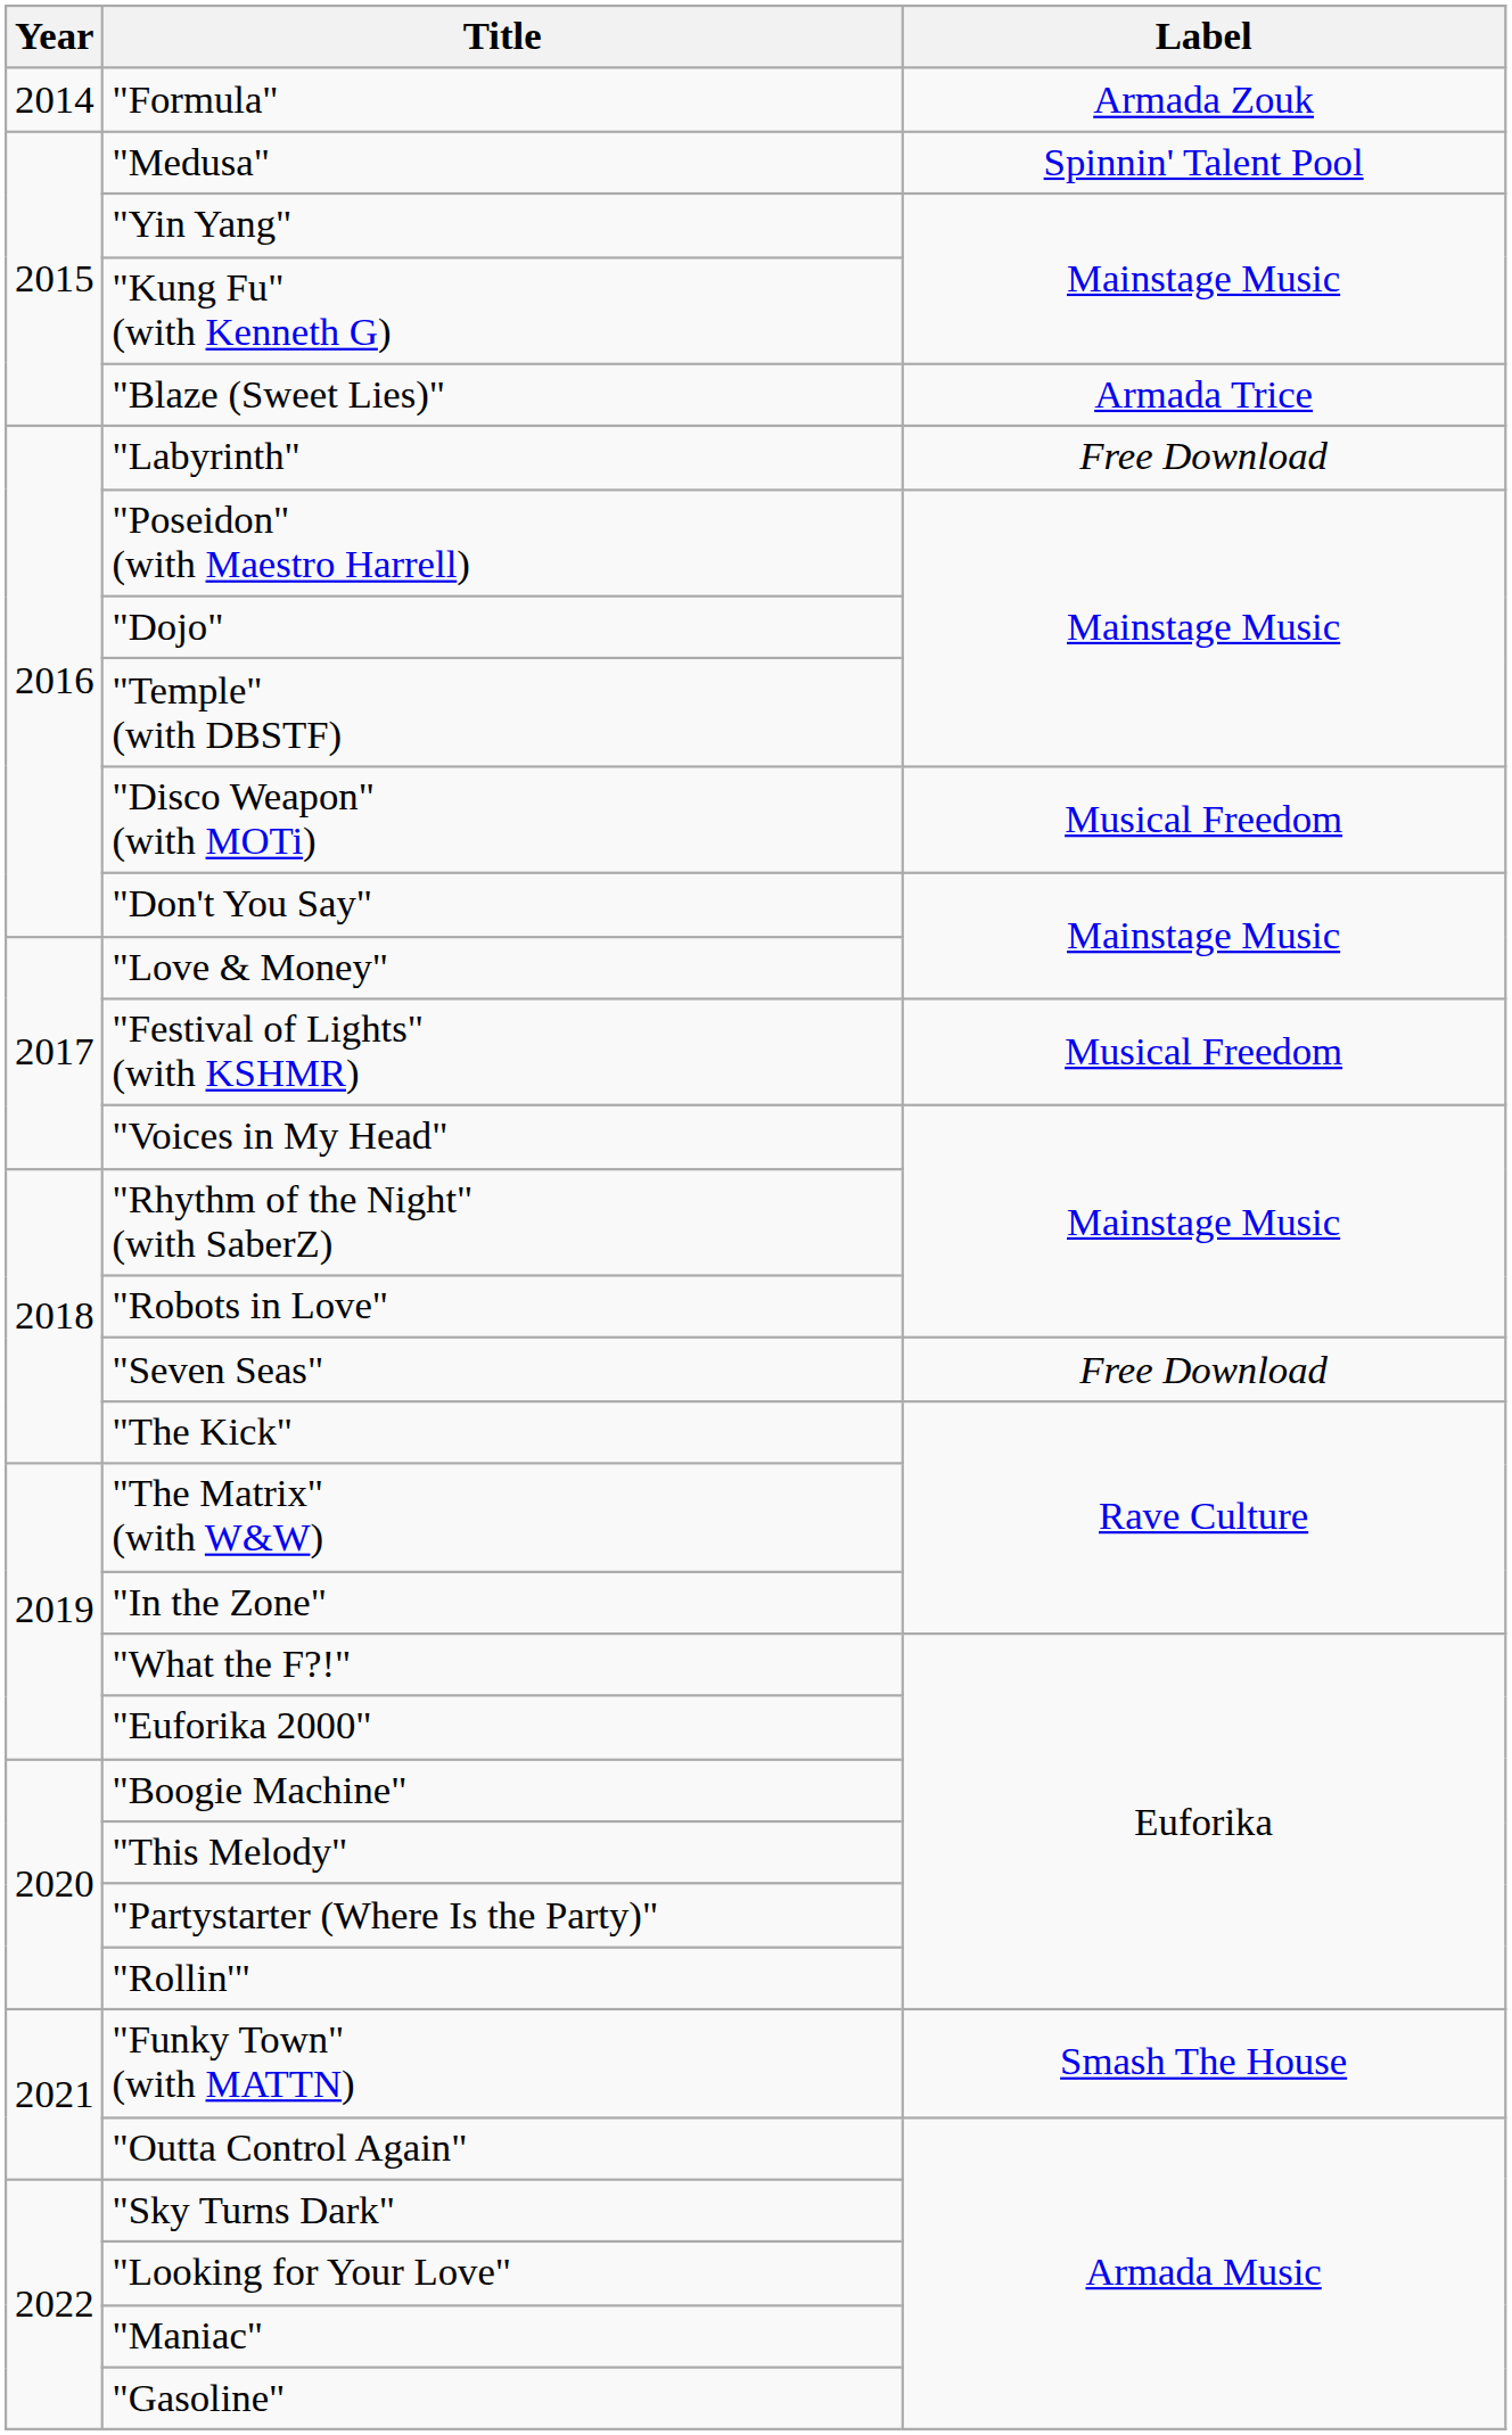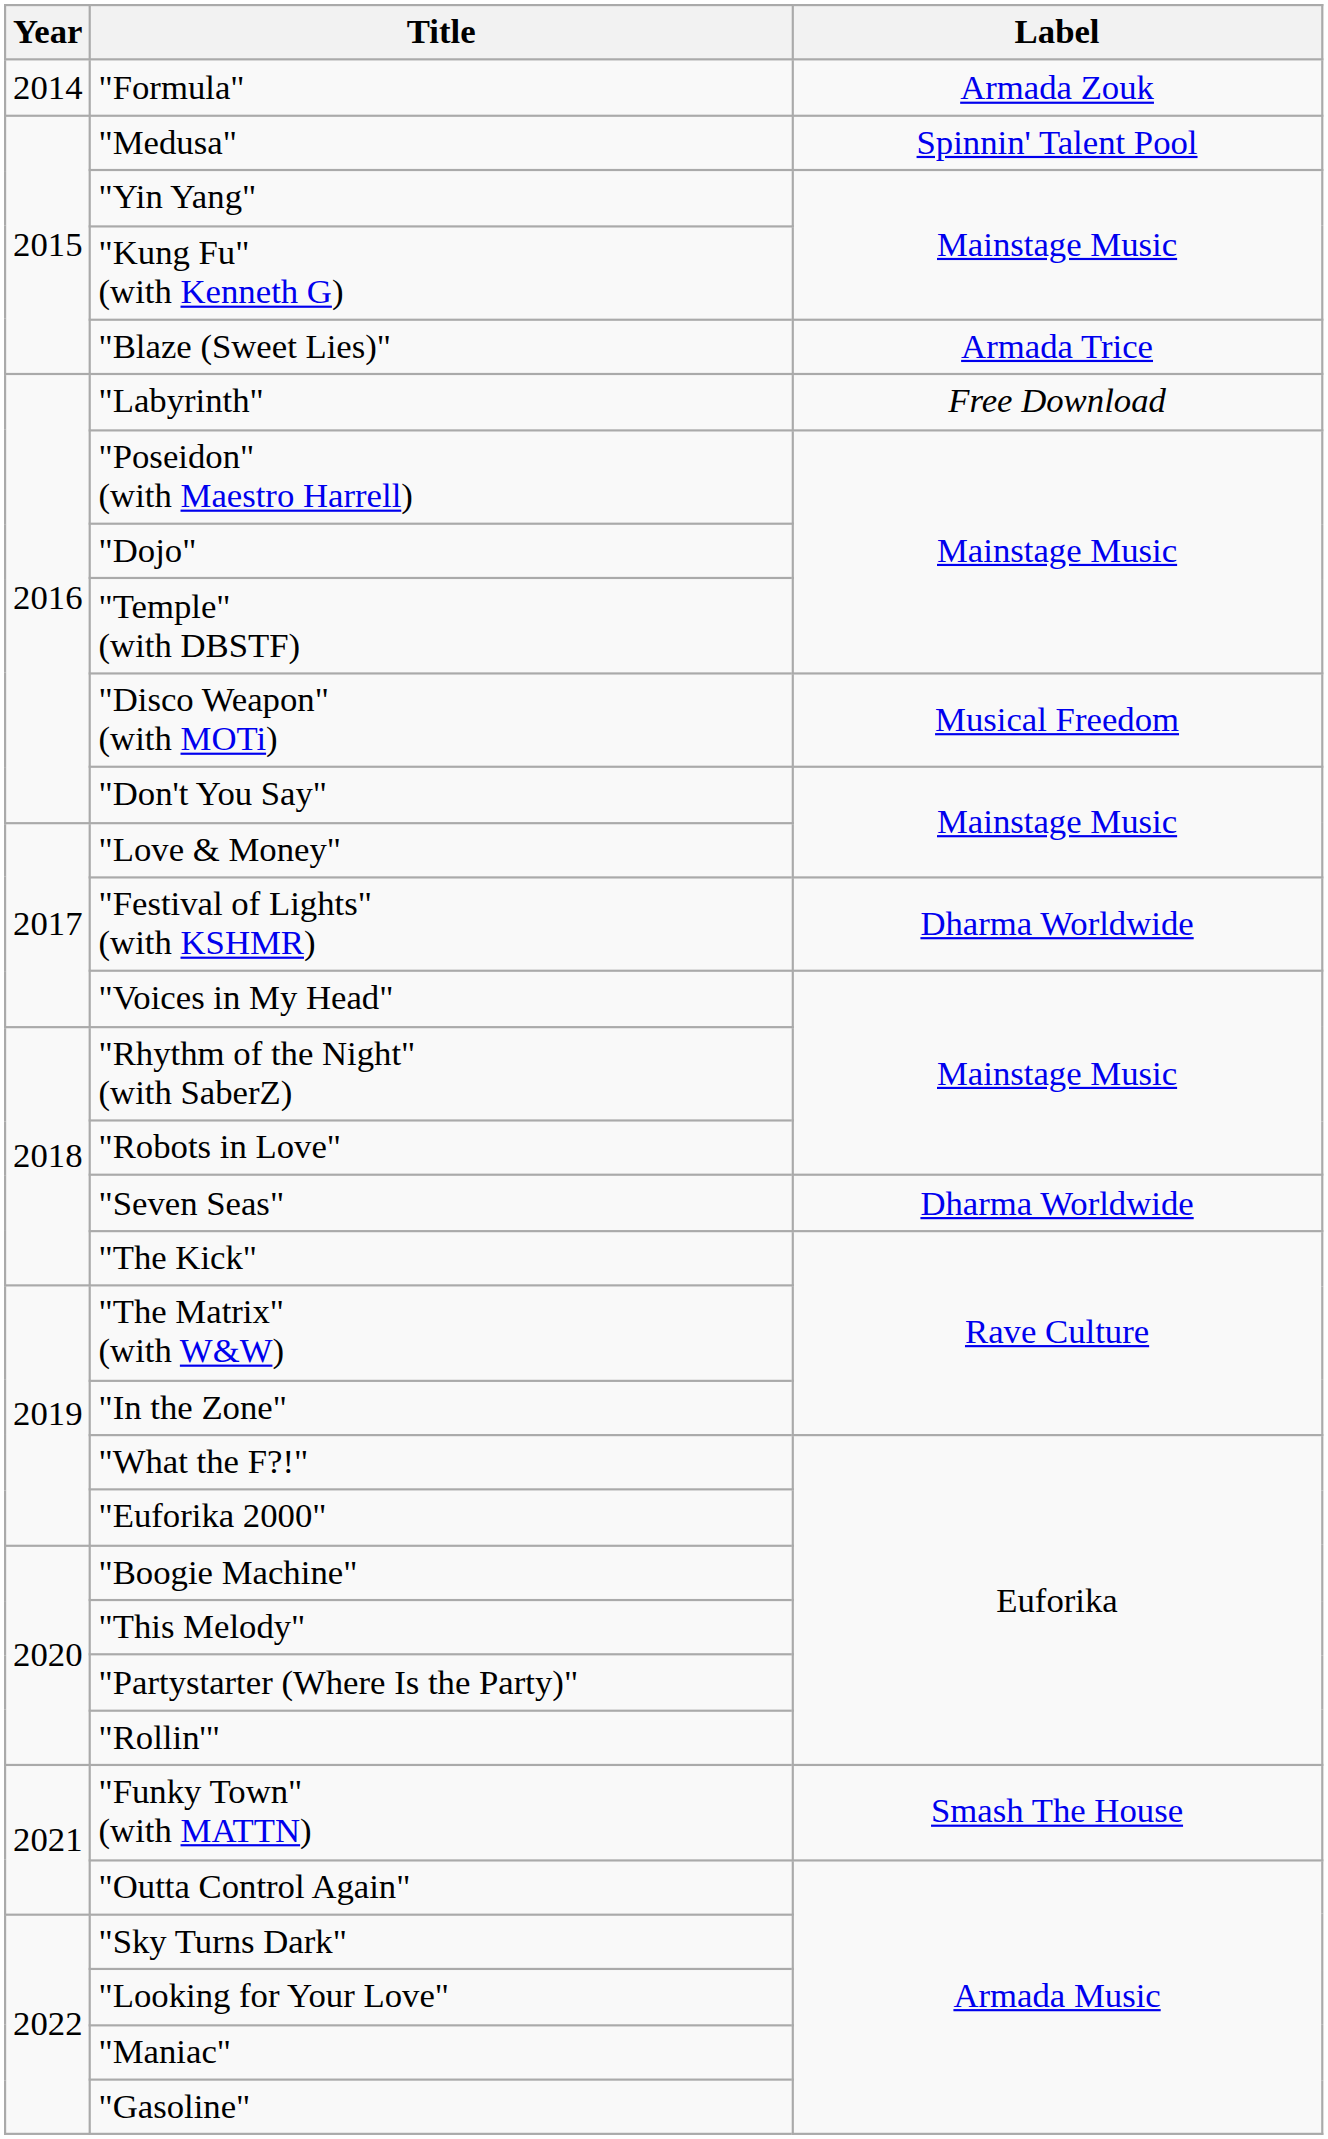 <table class="wikitable sortable plainrowheaders" style="text-align:center;">
 <tr>
 <th>Year</th>
 <th scope="col" style="width:20em;">Title</th>
 <th scope="col" style="width:15em;">Label</th>
 </tr>
 <tr>
 <td>2014</td>
 <td style="text-align:left;">"Formula"</td>
 <td><a href='#'>Armada Zouk</a></td>
 </tr>
 <tr>
 <td rowspan="4">2015</td>
 <td style="text-align:left;">"Medusa"</td>
 <td><a href='#'>Spinnin' Talent Pool</a></td>
 </tr>
 <tr>
 <td style="text-align:left;">"Yin Yang"</td>
 <td rowspan="2"><a href='#'>Mainstage Music</a></td>
 </tr>
 <tr>
 <td style="text-align:left;">"Kung Fu" <br><span>(with <a href='#'>Kenneth G</a>)</span></td>
 </tr>
 <tr>
 <td style="text-align:left;">"Blaze (Sweet Lies)"</td>
 <td><a href='#'>Armada Trice</a></td>
 </tr>
 <tr>
 <td rowspan="6">2016</td>
 <td style="text-align:left;">"Labyrinth"</td>
 <td><em>Free Download</em></td>
 </tr>
 <tr>
 <td style="text-align:left;">"Poseidon" <br><span>(with <a href='#'>Maestro Harrell</a>)</span></td>
 <td rowspan="3"><a href='#'>Mainstage Music</a></td>
 </tr>
 <tr>
 <td style="text-align:left;">"Dojo"</td>
 </tr>
 <tr>
 <td style="text-align:left;">"Temple" <br><span>(with DBSTF)</span></td>
 </tr>
 <tr>
 <td style="text-align:left;">"Disco Weapon" <br><span>(with <a href='#'>MOTi</a>)</span></td>
 <td><a href='#'>Musical Freedom</a></td>
 </tr>
 <tr>
 <td style="text-align:left;">"Don't You Say"</td>
 <td rowspan="2"><a href='#'>Mainstage Music</a></td>
 </tr>
 <tr>
 <td rowspan="3">2017</td>
 <td style="text-align:left;">"Love & Money"</td>
 </tr>
 <tr>
 <td style="text-align:left;">"Festival of Lights" <br><span>(with <a href='#'>KSHMR</a>)</span></td>
-<td><a href='#'>Musical Freedom</a></td>
+<td><a href='#'>Dharma Worldwide</a></td>
 </tr>
 <tr>
 <td style="text-align:left;">"Voices in My Head"</td>
 <td rowspan="3"><a href='#'>Mainstage Music</a></td>
 </tr>
 <tr>
 <td rowspan="4">2018</td>
 <td style="text-align:left;">"Rhythm of the Night" <br><span>(with SaberZ)</span></td>
 </tr>
 <tr>
 <td style="text-align:left;">"Robots in Love"</td>
 </tr>
 <tr>
 <td style="text-align:left;">"Seven Seas"</td>
-<td><em>Free Download</em></td>
+<td><a href='#'>Dharma Worldwide</a></td>
 </tr>
 <tr>
 <td style="text-align:left;">"The Kick"</td>
 <td rowspan="3"><a href='#'>Rave Culture</a></td>
 </tr>
 <tr>
 <td rowspan="4">2019</td>
 <td style="text-align:left;">"The Matrix" <br><span>(with <a href='#'>W&W</a>)</span></td>
 </tr>
 <tr>
 <td style="text-align:left;">"In the Zone"</td>
 </tr>
 <tr>
 <td style="text-align:left;">"What the F?!"</td>
 <td rowspan="6">Euforika</td>
 </tr>
 <tr>
 <td style="text-align:left;">"Euforika 2000"</td>
 </tr>
 <tr>
 <td rowspan="4">2020</td>
 <td style="text-align:left;">"Boogie Machine"</td>
 </tr>
 <tr>
 <td style="text-align:left;">"This Melody"</td>
 </tr>
 <tr>
 <td style="text-align:left;">"Partystarter (Where Is the Party)"</td>
 </tr>
 <tr>
 <td style="text-align:left;">"Rollin'"</td>
 </tr>
 <tr>
 <td rowspan="2">2021</td>
 <td style="text-align:left;">"Funky Town" <br><span>(with <a href='#'>MATTN</a>)</span></td>
 <td><a href='#'>Smash The House</a></td>
 </tr>
 <tr>
 <td style="text-align:left;">"Outta Control Again"</td>
 <td rowspan="5"><a href='#'>Armada Music</a></td>
 </tr>
 <tr>
 <td rowspan="4">2022</td>
 <td style="text-align:left;">"Sky Turns Dark"</td>
 </tr>
 <tr>
 <td style="text-align:left;">"Looking for Your Love"</td>
 </tr>
 <tr>
 <td style="text-align:left;">"Maniac"</td>
 </tr>
 <tr>
 <td style="text-align:left;">"Gasoline"</td>
 </tr>
 </table>
